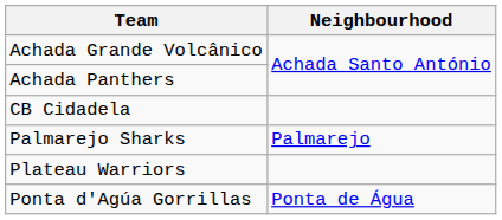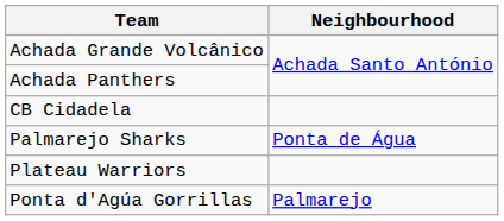 <table class="wikitable">
 <tr>
 <th>Team</th>
 <th>Neighbourhood</th>
 </tr>
 <tr>
 <td>Achada Grande Volcânico</td>
 <td rowspan="2"><a href='#'>Achada Santo António</a></td>
 </tr>
 <tr>
 <td>Achada Panthers</td>
 </tr>
 <tr>
 <td>CB Cidadela</td>
 <td></td>
 </tr>
 <tr>
 <td>Palmarejo Sharks</td>
-<td><a href='#'>Palmarejo</a></td>
+<td><a href='#'>Ponta de Água</a></td>
 </tr>
 <tr>
 <td>Plateau Warriors</td>
 <td></td>
 </tr>
 <tr>
 <td>Ponta d'Agúa Gorrillas</td>
-<td><a href='#'>Ponta de Água</a></td>
+<td><a href='#'>Palmarejo</a></td>
 </tr>
 </table>
